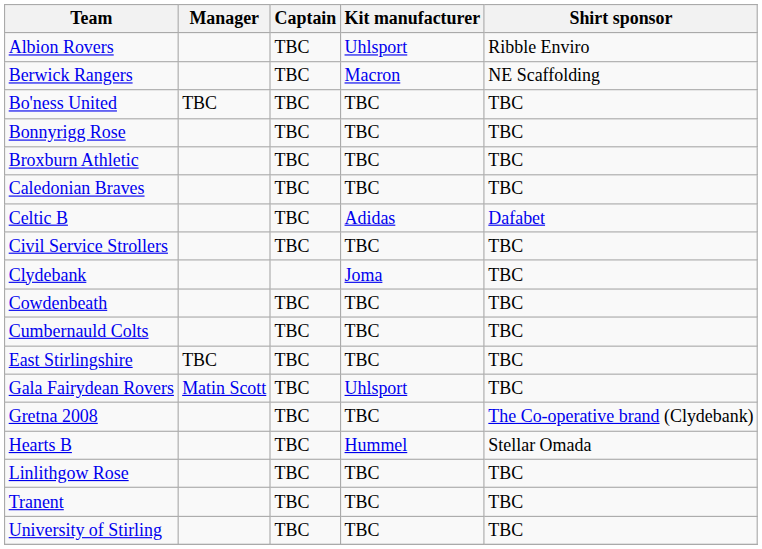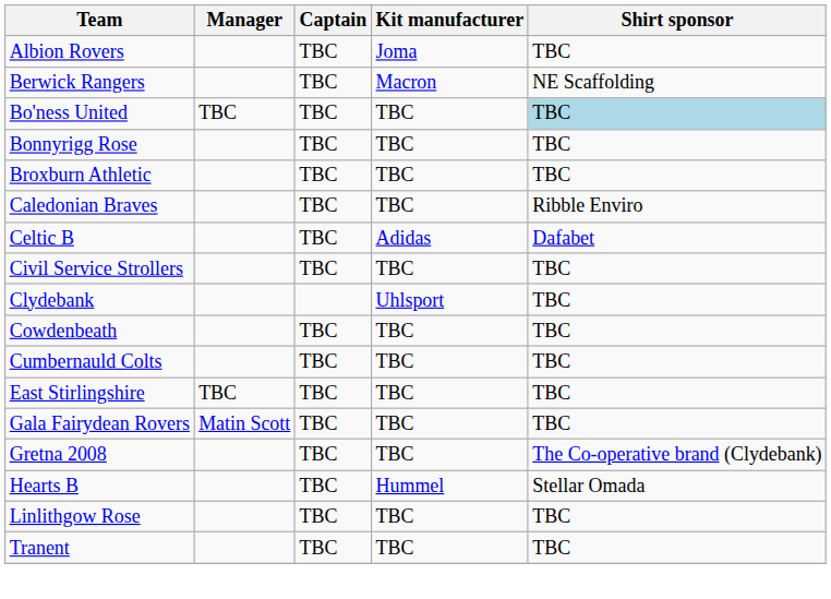 <table class="wikitable sortable">
 <tr>
 <th>Team</th>
 <th>Manager</th>
 <th>Captain</th>
 <th>Kit manufacturer</th>
 <th>Shirt sponsor</th>
 </tr>
 <tr>
 <td><a href='#'>Albion Rovers</a></td>
 <td> </td>
 <td>TBC</td>
-<td><a href='#'>Uhlsport</a></td>
-<td>Ribble Enviro</td>
+<td><a href='#'>Joma</a></td>
+<td>TBC</td>
 </tr>
 <tr>
 <td><a href='#'>Berwick Rangers</a></td>
 <td> </td>
 <td>TBC</td>
 <td><a href='#'>Macron</a></td>
 <td>NE Scaffolding </td>
 </tr>
 <tr>
 <td><a href='#'>Bo'ness United</a></td>
 <td>TBC</td>
 <td>TBC</td>
 <td>TBC</td>
-<td>TBC</td>
+<td style="background: lightblue;">TBC</td>
 </tr>
 <tr>
 <td><a href='#'>Bonnyrigg Rose</a></td>
 <td> </td>
 <td>TBC</td>
 <td>TBC</td>
 <td>TBC</td>
 </tr>
 <tr>
 <td><a href='#'>Broxburn Athletic</a></td>
 <td> </td>
 <td>TBC</td>
 <td>TBC</td>
 <td>TBC</td>
 </tr>
 <tr>
 <td><a href='#'>Caledonian Braves</a></td>
 <td> </td>
 <td>TBC</td>
 <td>TBC</td>
-<td>TBC</td>
+<td>Ribble Enviro</td>
 </tr>
 <tr>
 <td><a href='#'>Celtic B</a></td>
 <td> </td>
 <td>TBC</td>
 <td><a href='#'>Adidas</a></td>
 <td><a href='#'>Dafabet</a></td>
 </tr>
 <tr>
 <td><a href='#'>Civil Service Strollers</a></td>
 <td> </td>
 <td>TBC</td>
 <td>TBC</td>
 <td>TBC</td>
 </tr>
 <tr>
 <td><a href='#'>Clydebank</a></td>
 <td> </td>
 <td> </td>
-<td><a href='#'>Joma</a></td>
+<td><a href='#'>Uhlsport</a></td>
 <td>TBC</td>
 </tr>
 <tr>
 <td><a href='#'>Cowdenbeath</a></td>
 <td> </td>
 <td>TBC</td>
 <td>TBC</td>
 <td>TBC</td>
 </tr>
 <tr>
 <td><a href='#'>Cumbernauld Colts</a></td>
 <td> </td>
 <td>TBC</td>
 <td>TBC</td>
 <td>TBC</td>
 </tr>
 <tr>
 <td><a href='#'>East Stirlingshire</a></td>
 <td>TBC</td>
 <td>TBC</td>
 <td>TBC</td>
 <td>TBC</td>
 </tr>
 <tr>
 <td><a href='#'>Gala Fairydean Rovers</a></td>
 <td> <a href='#'> Matin Scott</a></td>
 <td>TBC</td>
-<td><a href='#'>Uhlsport</a></td>
+<td>TBC</td>
 <td>TBC</td>
 </tr>
 <tr>
 <td><a href='#'>Gretna 2008</a></td>
 <td> </td>
 <td>TBC</td>
 <td>TBC</td>
 <td><a href='#'>The Co-operative brand</a> (Clydebank)</td>
 </tr>
 <tr>
 <td><a href='#'>Hearts B</a></td>
 <td> </td>
 <td>TBC</td>
 <td><a href='#'>Hummel</a></td>
 <td>Stellar Omada</td>
 </tr>
 <tr>
 <td><a href='#'>Linlithgow Rose</a></td>
 <td> </td>
 <td>TBC</td>
 <td>TBC</td>
 <td>TBC</td>
 </tr>
 <tr>
 <td><a href='#'>Tranent</a></td>
 <td> </td>
 <td>TBC</td>
 <td>TBC</td>
 <td>TBC</td>
 </tr>
 <tr>
-<td><a href='#'>University of Stirling</a></td>
-<td> </td>
-<td>TBC</td>
-<td>TBC</td>
-<td>TBC</td>
-</tr>
-<tr>
 </tr>
 </table>
